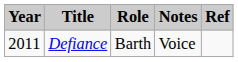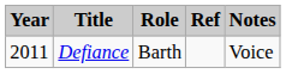 <table class="wikitable">
 <tr align="center">
 <th style="background: #CCCCCC;">Year</th>
 <th style="background: #CCCCCC;">Title</th>
 <th style="background: #CCCCCC;">Role</th>
+<th style="background: #CCCCCC;">Ref</th>
 <th style="background: #CCCCCC;">Notes</th>
-<th style="background: #CCCCCC;">Ref</th>
 </tr>
 <tr>
 <td>2011</td>
 <td><em><a href='#'>Defiance</a></em></td>
 <td>Barth</td>
+<td></td>
 <td>Voice</td>
-<td></td>
 </tr>
 </table>
